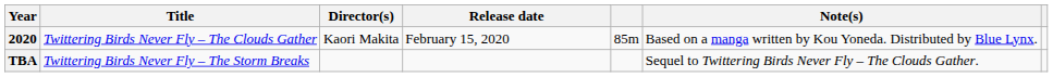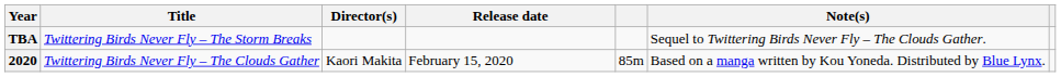 <table class="wikitable sortable plainrowheaders">
 <tr>
 <th scope="col" class="unsortable" width=10>Year</th>
 <th scope="col">Title</th>
 <th scope="col">Director(s)</th>
 <th scope="col" width=20%>Release date</th>
 <th scope="col"></th>
 <th scope="col" class="unsortable">Note(s)</th>
 <th scope="col" class="unsortable"></th>
 </tr>
 <tr>
+<th scope="row">TBA</th>
+<td><em><a href='#'>Twittering Birds Never Fly – The Storm Breaks</a></em></td>
+<td></td>
+<td></td>
+<td></td>
+<td style="text-align:left;">Sequel to <em>Twittering Birds Never Fly – The Clouds Gather</em>.</td>
+<td></td>
+</tr>
+<tr>
 <th scope="row">2020</th>
 <td><em><a href='#'>Twittering Birds Never Fly – The Clouds Gather</a></em></td>
 <td data-sort-value="Makita, Kaori">Kaori Makita</td>
 <td>February 15, 2020</td>
 <td>85m</td>
 <td style="text-align:left;">Based on a <a href='#'>manga</a> written by Kou Yoneda. Distributed by <a href='#'>Blue Lynx</a>.</td>
 <td></td>
 </tr>
-<tr>
-<th scope="row">TBA</th>
-<td><em><a href='#'>Twittering Birds Never Fly – The Storm Breaks</a></em></td>
-<td></td>
-<td></td>
-<td></td>
-<td style="text-align:left;">Sequel to <em>Twittering Birds Never Fly – The Clouds Gather</em>.</td>
-<td></td>
-</tr>
 </table>
